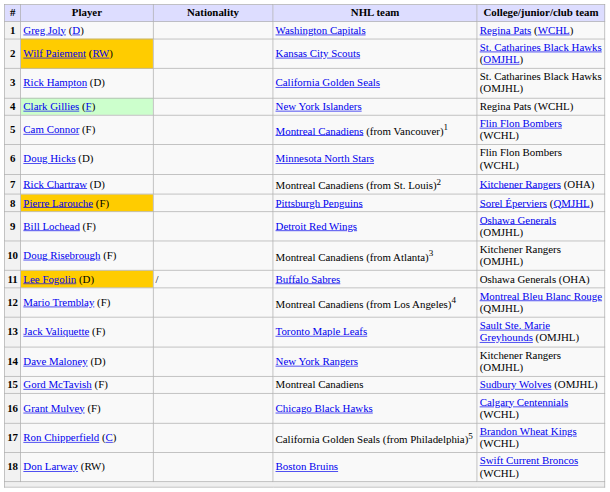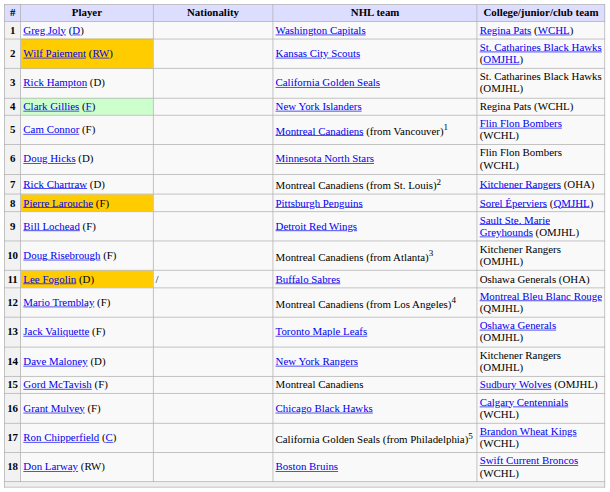 <table class="wikitable" style="width: 100%">
 <tr>
 <th style="background:#ddf; width:2.75%;">#</th>
 <th style="background:#ddf; width:22.0%;">Player</th>
 <th style="background:#ddf; width:20.0%;">Nationality</th>
 <th style="background:#ddf; width:34.0%;">NHL team</th>
 <th style="background:#ddf; width:100.0%;">College/junior/club team</th>
 </tr>
 <tr>
 <th>1</th>
 <td><a href='#'>Greg Joly</a> (<a href='#'>D</a>)</td>
 <td></td>
 <td><a href='#'>Washington Capitals</a></td>
 <td><a href='#'>Regina Pats</a> (<a href='#'>WCHL</a>)</td>
 </tr>
 <tr>
 <th>2</th>
 <td style="background:#FFCC00"><a href='#'>Wilf Paiement</a> (<a href='#'>RW</a>)</td>
 <td></td>
 <td><a href='#'>Kansas City Scouts</a></td>
 <td><a href='#'>St. Catharines Black Hawks</a> (<a href='#'>OMJHL</a>)</td>
 </tr>
 <tr>
 <th>3</th>
 <td><a href='#'>Rick Hampton</a> (D)</td>
 <td></td>
 <td><a href='#'>California Golden Seals</a></td>
 <td>St. Catharines Black Hawks (OMJHL)</td>
 </tr>
 <tr>
 <th>4</th>
 <td style="background:#CCFFCC"><a href='#'>Clark Gillies</a> (<a href='#'>F</a>)</td>
 <td></td>
 <td><a href='#'>New York Islanders</a></td>
 <td>Regina Pats (WCHL)</td>
 </tr>
 <tr>
 <th>5</th>
 <td><a href='#'>Cam Connor</a> (F)</td>
 <td></td>
 <td><a href='#'>Montreal Canadiens</a> (from Vancouver)<sup>1</sup></td>
 <td><a href='#'>Flin Flon Bombers</a> (WCHL)</td>
 </tr>
 <tr>
 <th>6</th>
 <td><a href='#'>Doug Hicks</a> (D)</td>
 <td></td>
 <td><a href='#'>Minnesota North Stars</a></td>
 <td>Flin Flon Bombers (WCHL)</td>
 </tr>
 <tr>
 <th>7</th>
 <td><a href='#'>Rick Chartraw</a> (D)</td>
 <td></td>
 <td>Montreal Canadiens (from St. Louis)<sup>2</sup></td>
 <td><a href='#'>Kitchener Rangers</a> (OHA)</td>
 </tr>
 <tr>
 <th>8</th>
 <td style="background:#FFCC00"><a href='#'>Pierre Larouche</a> (F)</td>
 <td></td>
 <td><a href='#'>Pittsburgh Penguins</a></td>
 <td><a href='#'>Sorel Éperviers</a> (<a href='#'>QMJHL</a>)</td>
 </tr>
 <tr>
 <th>9</th>
 <td><a href='#'>Bill Lochead</a> (F)</td>
 <td></td>
 <td><a href='#'>Detroit Red Wings</a></td>
-<td><a href='#'>Oshawa Generals</a> (OMJHL)</td>
+<td><a href='#'>Sault Ste. Marie Greyhounds</a> (OMJHL)</td>
 </tr>
 <tr>
 <th>10</th>
 <td><a href='#'>Doug Risebrough</a> (F)</td>
 <td></td>
 <td>Montreal Canadiens (from Atlanta)<sup>3</sup></td>
 <td>Kitchener Rangers (OMJHL)</td>
 </tr>
 <tr>
 <th>11</th>
 <td style="background:#FFCC00"><a href='#'>Lee Fogolin</a> (D)</td>
 <td>/<br></td>
 <td><a href='#'>Buffalo Sabres</a></td>
 <td>Oshawa Generals (OHA)</td>
 </tr>
 <tr>
 <th>12</th>
 <td><a href='#'>Mario Tremblay</a> (F)</td>
 <td></td>
 <td>Montreal Canadiens (from Los Angeles)<sup>4</sup></td>
 <td><a href='#'>Montreal Bleu Blanc Rouge</a> (QMJHL)</td>
 </tr>
 <tr>
 <th>13</th>
 <td><a href='#'>Jack Valiquette</a> (F)</td>
 <td></td>
 <td><a href='#'>Toronto Maple Leafs</a></td>
-<td><a href='#'>Sault Ste. Marie Greyhounds</a> (OMJHL)</td>
+<td><a href='#'>Oshawa Generals</a> (OMJHL)</td>
 </tr>
 <tr>
 <th>14</th>
 <td><a href='#'>Dave Maloney</a> (D)</td>
 <td></td>
 <td><a href='#'>New York Rangers</a></td>
 <td>Kitchener Rangers (OMJHL)</td>
 </tr>
 <tr>
 <th>15</th>
 <td><a href='#'>Gord McTavish</a> (F)</td>
 <td></td>
 <td>Montreal Canadiens</td>
 <td><a href='#'>Sudbury Wolves</a> (OMJHL)</td>
 </tr>
 <tr>
 <th>16</th>
 <td><a href='#'>Grant Mulvey</a> (F)</td>
 <td></td>
 <td><a href='#'>Chicago Black Hawks</a></td>
 <td><a href='#'>Calgary Centennials</a> (WCHL)</td>
 </tr>
 <tr>
 <th>17</th>
 <td><a href='#'>Ron Chipperfield</a> (<a href='#'>C</a>)</td>
 <td></td>
 <td>California Golden Seals (from Philadelphia)<sup>5</sup></td>
 <td><a href='#'>Brandon Wheat Kings</a> (WCHL)</td>
 </tr>
 <tr>
 <th>18</th>
 <td><a href='#'>Don Larway</a> (RW)</td>
 <td></td>
 <td><a href='#'>Boston Bruins</a></td>
 <td><a href='#'>Swift Current Broncos</a> (WCHL)</td>
 </tr>
 <tr>
 <td style="text-align:center; background:#efefef" colspan="6"></td>
 </tr>
 </table>
